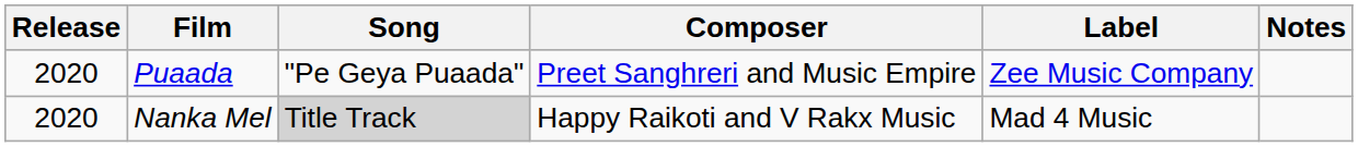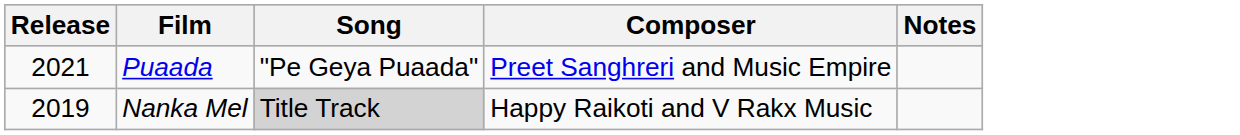 <table class="wikitable sortable">
 <tr>
 <th>Release</th>
 <th>Film</th>
 <th>Song</th>
 <th>Composer</th>
-<th>Label</th>
 <th>Notes</th>
 </tr>
 <tr>
-<td style align="center";>2020</td>
+<td style align="center";>2021</td>
 <td><em><a href='#'>Puaada</a></em></td>
 <td>"Pe Geya Puaada"</td>
 <td><a href='#'>Preet Sanghreri</a> and Music Empire</td>
-<td><a href='#'>Zee Music Company</a></td>
 <td></td>
 </tr>
 <tr>
-<td style align="center";>2020</td>
+<td style align="center";>2019</td>
 <td><em>Nanka Mel</em></td>
 <td style="background: lightgrey;">Title Track</td>
 <td>Happy Raikoti and V Rakx Music</td>
-<td>Mad 4 Music</td>
 <td></td>
 </tr>
 </table>
